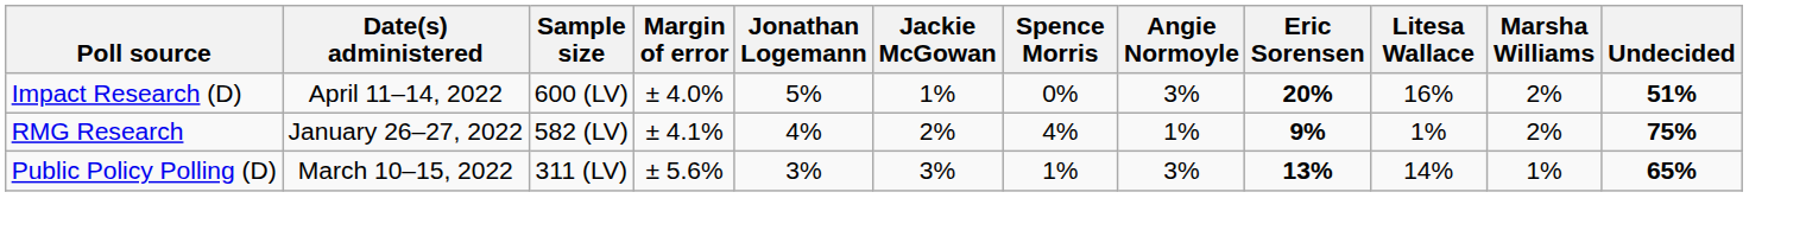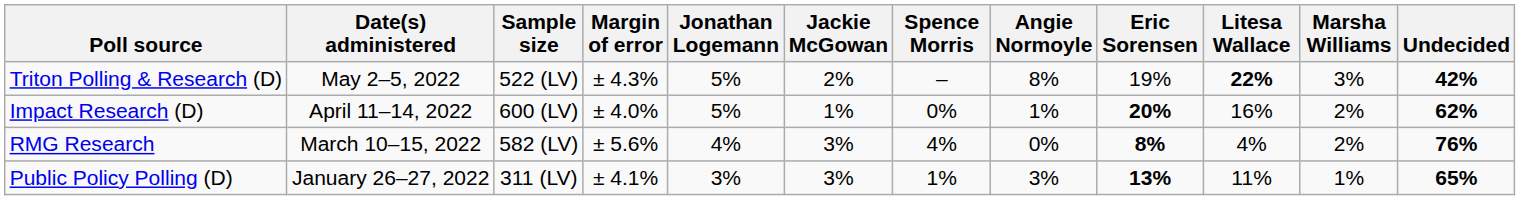 <table class="wikitable" style="font-size:90%;text-align:center;">
 <tr valign=bottom>
 <th>Poll source</th>
 <th>Date(s)<br>administered</th>
 <th>Sample<br>size</th>
 <th>Margin<br>of error</th>
 <th style="width:60px;">Jonathan<br>Logemann</th>
 <th style="width:60px;">Jackie<br>McGowan</th>
 <th style="width:60px;">Spence<br>Morris</th>
 <th style="width:60px;">Angie<br>Normoyle</th>
 <th style="width:60px;">Eric<br>Sorensen</th>
 <th style="width:60px;">Litesa<br>Wallace</th>
 <th style="width:60px;">Marsha<br>Williams</th>
 <th>Undecided</th>
 </tr>
 <tr>
+<td style="text-align:left;"><a href='#'>Triton Polling & Research</a> (D)</td>
+<td>May 2–5, 2022</td>
+<td>522 (LV)</td>
+<td>± 4.3%</td>
+<td>5%</td>
+<td>2%</td>
+<td>–</td>
+<td>8%</td>
+<td>19%</td>
+<td><strong>22%</strong></td>
+<td>3%</td>
+<td><strong>42%</strong></td>
+</tr>
+<tr>
 <td style="text-align:left;"><a href='#'>Impact Research</a> (D)</td>
 <td>April 11–14, 2022</td>
 <td>600 (LV)</td>
 <td>± 4.0%</td>
 <td>5%</td>
 <td>1%</td>
 <td>0%</td>
-<td>3%</td>
+<td>1%</td>
 <td><strong>20%</strong></td>
 <td>16%</td>
 <td>2%</td>
-<td><strong>51%</strong></td>
+<td><strong>62%</strong></td>
 </tr>
 <tr>
 <td style="text-align:left;"><a href='#'>RMG Research</a></td>
-<td>January 26–27, 2022</td>
+<td>March 10–15, 2022</td>
 <td>582 (LV)</td>
-<td>± 4.1%</td>
+<td>± 5.6%</td>
+<td>4%</td>
+<td>3%</td>
+<td>4%</td>
+<td>0%</td>
+<td><strong>8%</strong></td>
 <td>4%</td>
 <td>2%</td>
-<td>4%</td>
-<td>1%</td>
-<td><strong>9%</strong></td>
-<td>1%</td>
-<td>2%</td>
-<td><strong>75%</strong></td>
+<td><strong>76%</strong></td>
 </tr>
 <tr>
 <td style="text-align:left;"><a href='#'>Public Policy Polling</a> (D)</td>
-<td>March 10–15, 2022</td>
+<td>January 26–27, 2022</td>
 <td>311 (LV)</td>
-<td>± 5.6%</td>
+<td>± 4.1%</td>
 <td>3%</td>
 <td>3%</td>
 <td>1%</td>
 <td>3%</td>
 <td><strong>13%</strong></td>
-<td>14%</td>
+<td>11%</td>
 <td>1%</td>
 <td><strong>65%</strong></td>
 </tr>
 </table>
